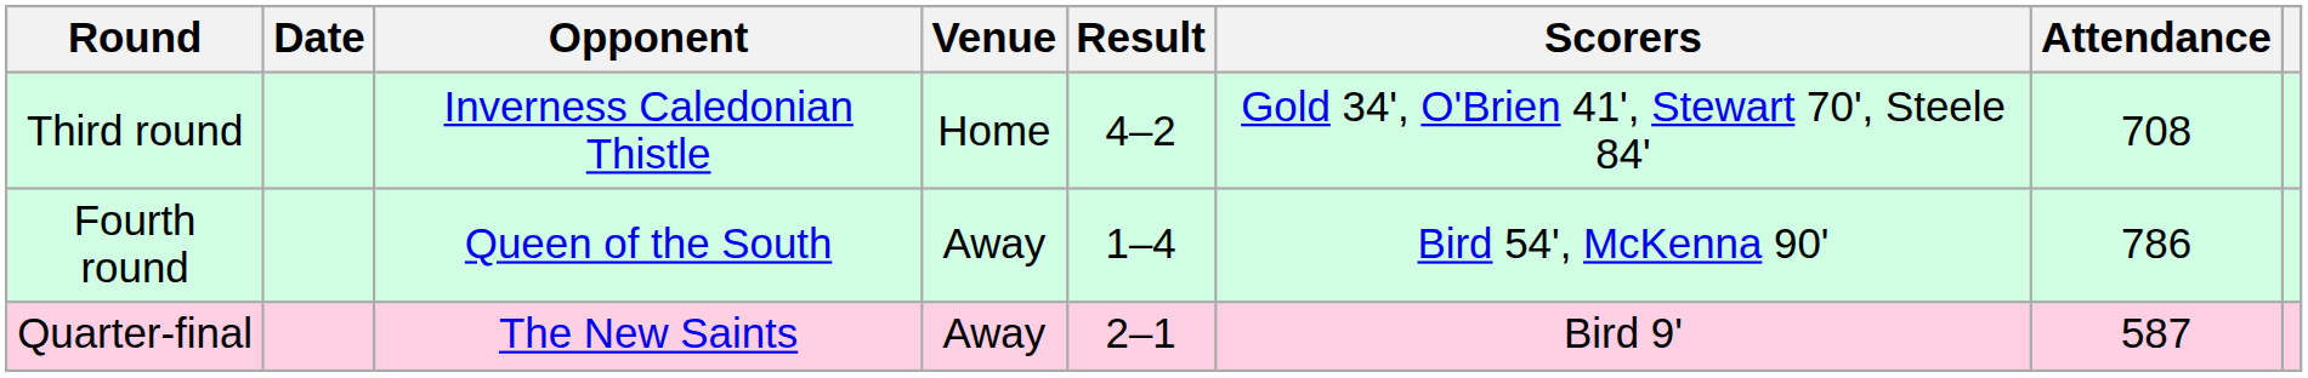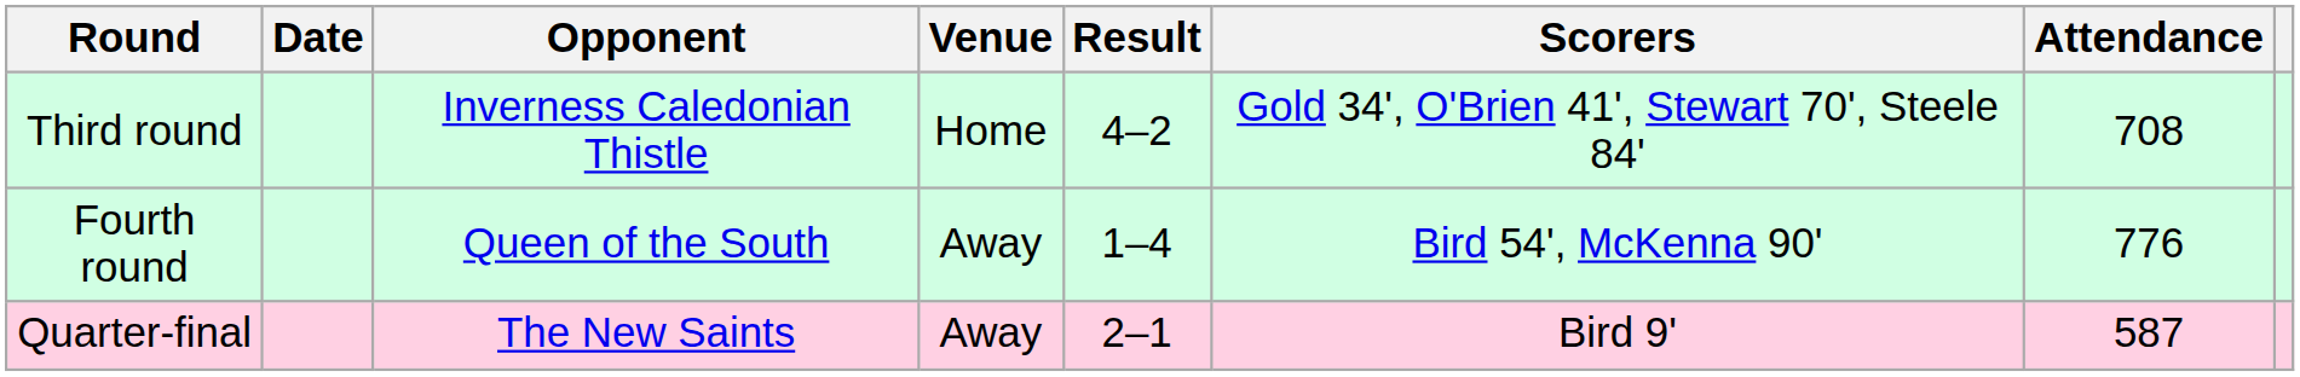 <table class="wikitable" style="text-align:center;">
 <tr>
 <th>Round</th>
 <th>Date</th>
 <th>Opponent</th>
 <th>Venue</th>
 <th>Result</th>
 <th>Scorers</th>
 <th>Attendance</th>
 <th></th>
 </tr>
 <tr style="background-color: #d0ffe3;">
 <td>Third round</td>
 <td></td>
 <td><a href='#'>Inverness Caledonian Thistle</a></td>
 <td>Home</td>
 <td>4–2</td>
 <td><a href='#'>Gold</a> 34', <a href='#'>O'Brien</a> 41', <a href='#'>Stewart</a> 70', Steele 84'</td>
 <td>708</td>
 <td></td>
 </tr>
 <tr style="background-color: #d0ffe3;">
 <td>Fourth round</td>
 <td></td>
 <td><a href='#'>Queen of the South</a></td>
 <td>Away</td>
 <td>1–4</td>
 <td><a href='#'>Bird</a> 54', <a href='#'>McKenna</a> 90'</td>
-<td>786</td>
+<td>776</td>
 <td></td>
 </tr>
 <tr style="background-color: #ffd0e3;">
 <td>Quarter-final</td>
 <td></td>
 <td> <a href='#'>The New Saints</a></td>
 <td>Away</td>
 <td>2–1</td>
 <td>Bird 9'</td>
 <td>587</td>
 <td></td>
 </tr>
 </table>
